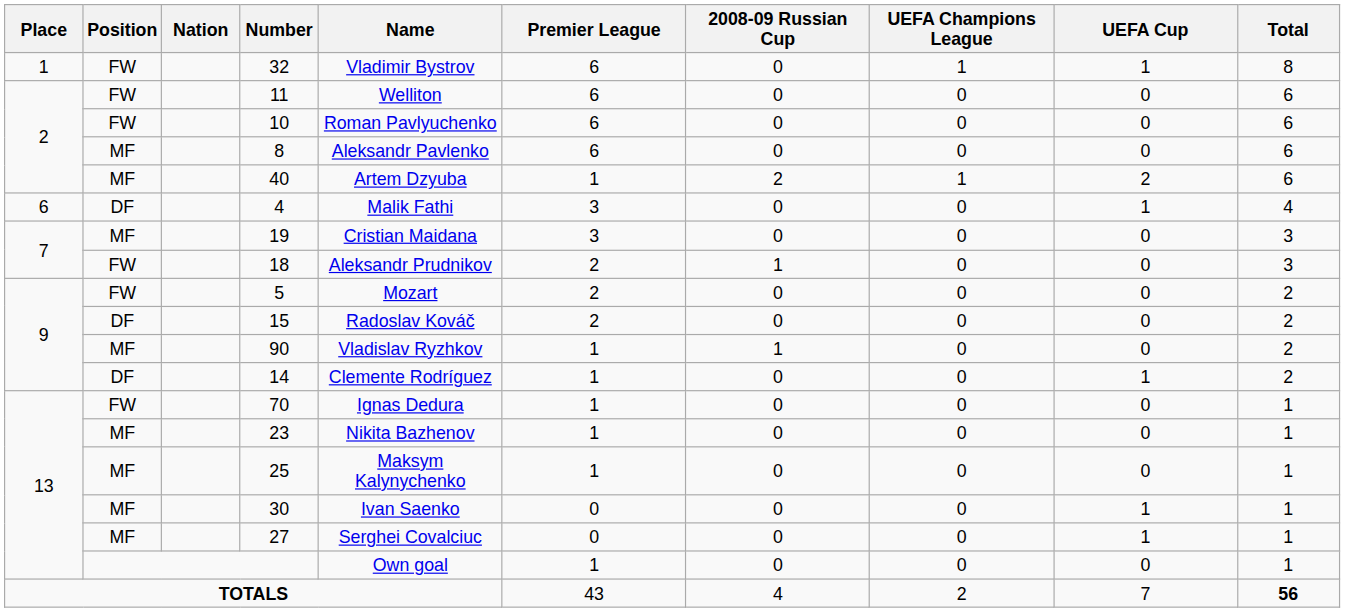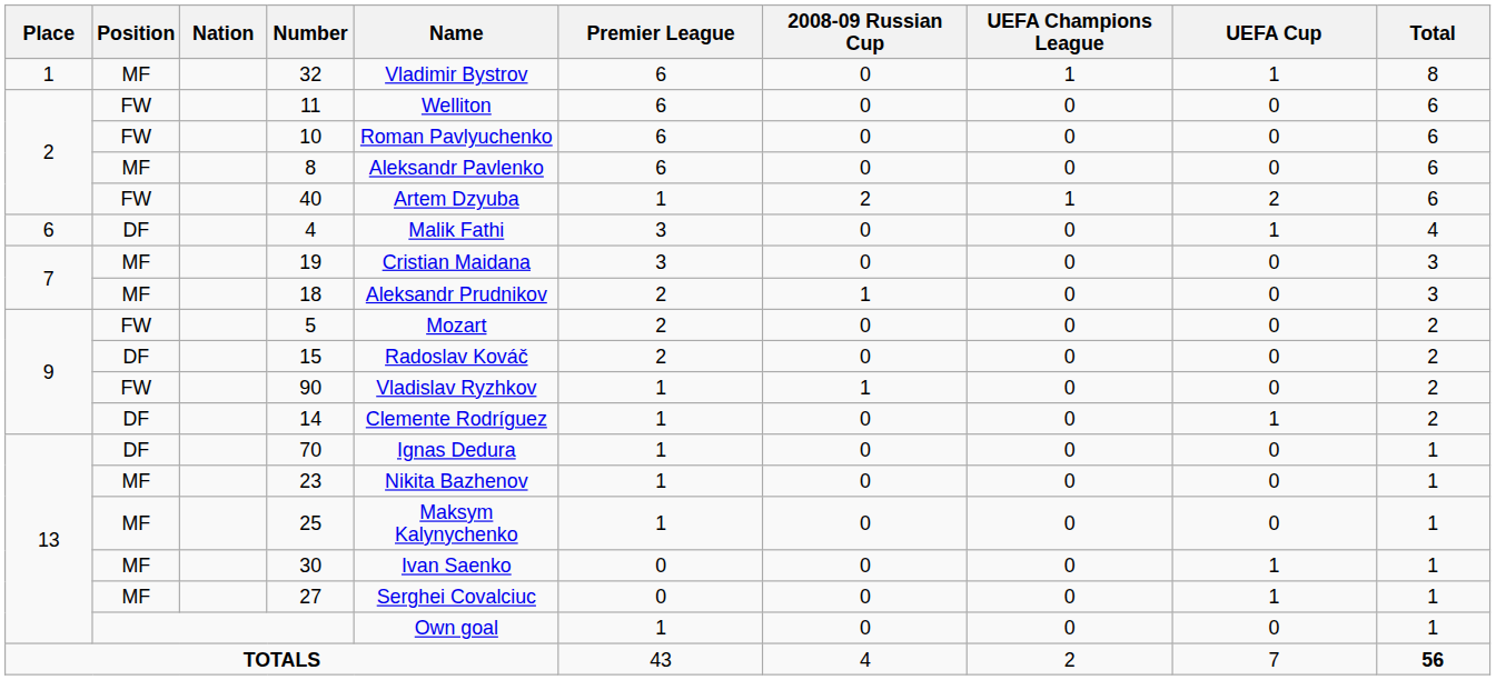 <table class="wikitable" style="font-size: 95%; text-align: center;">
 <tr>
 <th width=60>Place</th>
 <th width=60>Position</th>
 <th width=60>Nation</th>
 <th width=60>Number</th>
 <th width=150>Name</th>
 <th width=150>Premier League</th>
 <th width=150>2008-09 Russian Cup</th>
 <th width=150>UEFA Champions League</th>
 <th width=150>UEFA Cup</th>
 <th width=80>Total</th>
 </tr>
 <tr>
 <td>1</td>
-<td>FW</td>
+<td>MF</td>
 <td></td>
 <td>32</td>
 <td><a href='#'>Vladimir Bystrov</a></td>
 <td>6</td>
 <td>0</td>
 <td>1</td>
 <td>1</td>
 <td>8</td>
 </tr>
 <tr>
 <td rowspan="4">2</td>
 <td>FW</td>
 <td></td>
 <td>11</td>
 <td><a href='#'>Welliton</a></td>
 <td>6</td>
 <td>0</td>
 <td>0</td>
 <td>0</td>
 <td>6</td>
 </tr>
 <tr>
 <td>FW</td>
 <td></td>
 <td>10</td>
 <td><a href='#'>Roman Pavlyuchenko</a></td>
 <td>6</td>
 <td>0</td>
 <td>0</td>
 <td>0</td>
 <td>6</td>
 </tr>
 <tr>
 <td>MF</td>
 <td></td>
 <td>8</td>
 <td><a href='#'>Aleksandr Pavlenko</a></td>
 <td>6</td>
 <td>0</td>
 <td>0</td>
 <td>0</td>
 <td>6</td>
 </tr>
 <tr>
-<td>MF</td>
+<td>FW</td>
 <td></td>
 <td>40</td>
 <td><a href='#'>Artem Dzyuba</a></td>
 <td>1</td>
 <td>2</td>
 <td>1</td>
 <td>2</td>
 <td>6</td>
 </tr>
 <tr>
 <td>6</td>
 <td>DF</td>
 <td></td>
 <td>4</td>
 <td><a href='#'>Malik Fathi</a></td>
 <td>3</td>
 <td>0</td>
 <td>0</td>
 <td>1</td>
 <td>4</td>
 </tr>
 <tr>
 <td rowspan="2">7</td>
 <td>MF</td>
 <td></td>
 <td>19</td>
 <td><a href='#'>Cristian Maidana</a></td>
 <td>3</td>
 <td>0</td>
 <td>0</td>
 <td>0</td>
 <td>3</td>
 </tr>
 <tr>
-<td>FW</td>
+<td>MF</td>
 <td></td>
 <td>18</td>
 <td><a href='#'>Aleksandr Prudnikov</a></td>
 <td>2</td>
 <td>1</td>
 <td>0</td>
 <td>0</td>
 <td>3</td>
 </tr>
 <tr>
 <td rowspan="4">9</td>
 <td>FW</td>
 <td></td>
 <td>5</td>
 <td><a href='#'>Mozart</a></td>
 <td>2</td>
 <td>0</td>
 <td>0</td>
 <td>0</td>
 <td>2</td>
 </tr>
 <tr>
 <td>DF</td>
 <td></td>
 <td>15</td>
 <td><a href='#'>Radoslav Kováč</a></td>
 <td>2</td>
 <td>0</td>
 <td>0</td>
 <td>0</td>
 <td>2</td>
 </tr>
 <tr>
-<td>MF</td>
+<td>FW</td>
 <td></td>
 <td>90</td>
 <td><a href='#'>Vladislav Ryzhkov</a></td>
 <td>1</td>
 <td>1</td>
 <td>0</td>
 <td>0</td>
 <td>2</td>
 </tr>
 <tr>
 <td>DF</td>
 <td></td>
 <td>14</td>
 <td><a href='#'>Clemente Rodríguez</a></td>
 <td>1</td>
 <td>0</td>
 <td>0</td>
 <td>1</td>
 <td>2</td>
 </tr>
 <tr>
 <td rowspan="6">13</td>
-<td>FW</td>
+<td>DF</td>
 <td></td>
 <td>70</td>
 <td><a href='#'>Ignas Dedura</a></td>
 <td>1</td>
 <td>0</td>
 <td>0</td>
 <td>0</td>
 <td>1</td>
 </tr>
 <tr>
 <td>MF</td>
 <td></td>
 <td>23</td>
 <td><a href='#'>Nikita Bazhenov</a></td>
 <td>1</td>
 <td>0</td>
 <td>0</td>
 <td>0</td>
 <td>1</td>
 </tr>
 <tr>
 <td>MF</td>
 <td></td>
 <td>25</td>
 <td><a href='#'>Maksym Kalynychenko</a></td>
 <td>1</td>
 <td>0</td>
 <td>0</td>
 <td>0</td>
 <td>1</td>
 </tr>
 <tr>
 <td>MF</td>
 <td></td>
 <td>30</td>
 <td><a href='#'>Ivan Saenko</a></td>
 <td>0</td>
 <td>0</td>
 <td>0</td>
 <td>1</td>
 <td>1</td>
 </tr>
 <tr>
 <td>MF</td>
 <td></td>
 <td>27</td>
 <td><a href='#'>Serghei Covalciuc</a></td>
 <td>0</td>
 <td>0</td>
 <td>0</td>
 <td>1</td>
 <td>1</td>
 </tr>
 <tr>
 <td colspan="3"></td>
 <td><a href='#'>Own goal</a></td>
 <td>1</td>
 <td>0</td>
 <td>0</td>
 <td>0</td>
 <td>1</td>
 </tr>
 <tr>
 <td colspan="5"><strong>TOTALS</strong></td>
 <td>43</td>
 <td>4</td>
 <td>2</td>
 <td>7</td>
 <td><strong>56</strong></td>
 </tr>
 </table>
